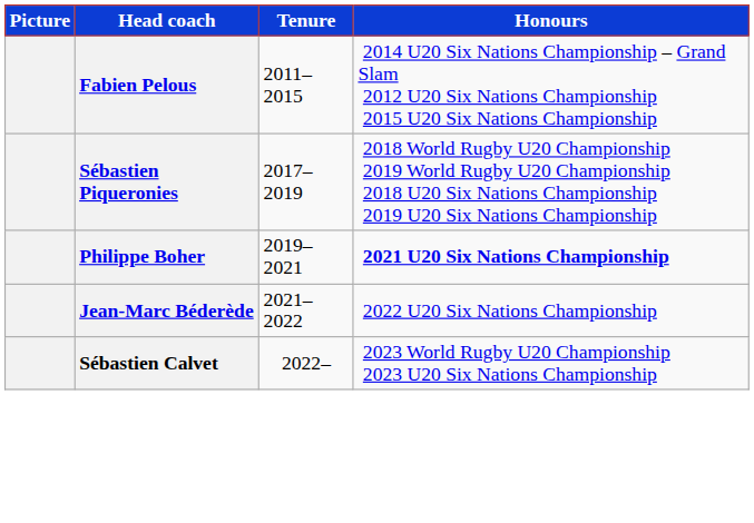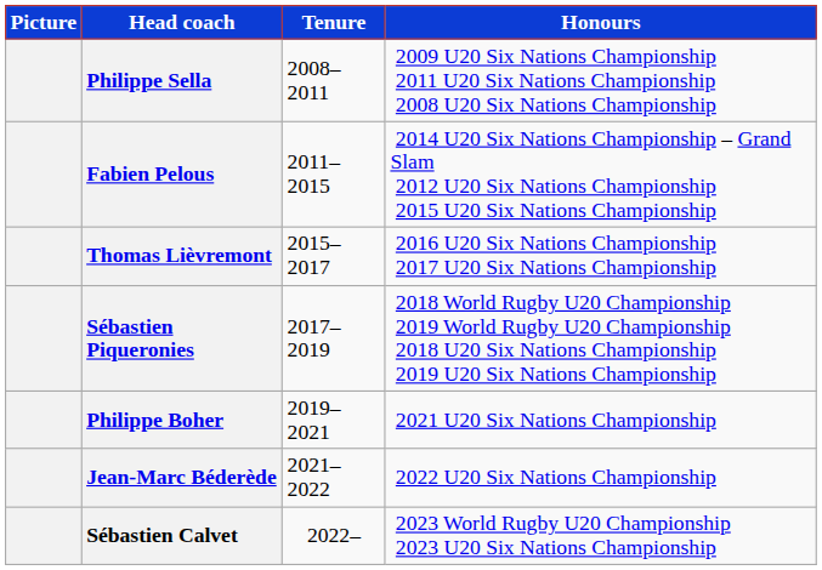 <table class="wikitable">
 <tr>
 <th style="background:#0C3CD5;color:#FFFFFF;border:1px solid #C1342B">Picture</th>
 <th style="background:#0C3CD5;color:#FFFFFF;border:1px solid #C1342B">Head coach</th>
 <th style="background:#0C3CD5;color:#FFFFFF;border:1px solid #C1342B">Tenure</th>
 <th style="background:#0C3CD5;color:#FFFFFF;border:1px solid #C1342B">Honours</th>
 </tr>
 <tr>
 <th></th>
+<th scope=row style="text-align: left;"> <strong><a href='#'>Philippe Sella</a></strong></th>
+<td>2008–2011</td>
+<td style="text-align: left;"> <a href='#'>2009 U20 Six Nations Championship</a><br> <a href='#'>2011 U20 Six Nations Championship</a><br> <a href='#'>2008 U20 Six Nations Championship</a></td>
+</tr>
+<tr>
+<th></th>
 <th scope=row style="text-align: left;"> <strong><a href='#'>Fabien Pelous</a></strong></th>
 <td>2011–2015</td>
 <td style="text-align: left;"> <a href='#'>2014 U20 Six Nations Championship</a> – <a href='#'>Grand Slam</a><br> <a href='#'>2012 U20 Six Nations Championship</a><br> <a href='#'>2015 U20 Six Nations Championship</a></td>
+</tr>
+<tr>
+<th></th>
+<th scope=row style="text-align: left;"> <strong><a href='#'>Thomas Lièvremont</a></strong></th>
+<td>2015–2017</td>
+<td style="text-align: left;"> <a href='#'>2016 U20 Six Nations Championship</a><br> <a href='#'>2017 U20 Six Nations Championship</a></td>
 </tr>
 <tr>
 <th></th>
 <th scope=row style="text-align: left;"> <strong><a href='#'>Sébastien Piqueronies</a></strong></th>
 <td>2017–2019</td>
 <td style="text-align: left;"> <a href='#'>2018 World Rugby U20 Championship</a><br> <a href='#'>2019 World Rugby U20 Championship</a><br> <a href='#'>2018 U20 Six Nations Championship</a><br> <a href='#'>2019 U20 Six Nations Championship</a></td>
 </tr>
 <tr>
 <th></th>
 <th scope=row style="text-align: left;"> <strong><a href='#'>Philippe Boher</a></strong></th>
 <td>2019–2021</td>
-<td style="text-align: left;"><strong> <a href='#'>2021 U20 Six Nations Championship</a></strong></td>
+<td style="text-align: left;"> <a href='#'>2021 U20 Six Nations Championship</a></td>
 </tr>
 <tr>
 <th></th>
 <th scope=row style="text-align: left;"> <strong><a href='#'>Jean-Marc Béderède</a></strong></th>
 <td>2021–2022</td>
 <td style="text-align: left;"> <a href='#'>2022 U20 Six Nations Championship</a></td>
 </tr>
 <tr>
 <th></th>
 <th scope=row style="text-align: left;"> <strong>Sébastien Calvet</strong></th>
 <td style="text-align: center;">2022–</td>
 <td style="text-align: left;"> <a href='#'>2023 World Rugby U20 Championship</a><br> <a href='#'>2023 U20 Six Nations Championship</a></td>
 </tr>
 </table>
